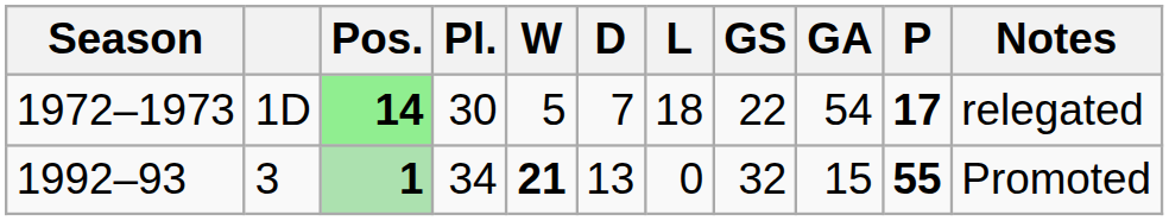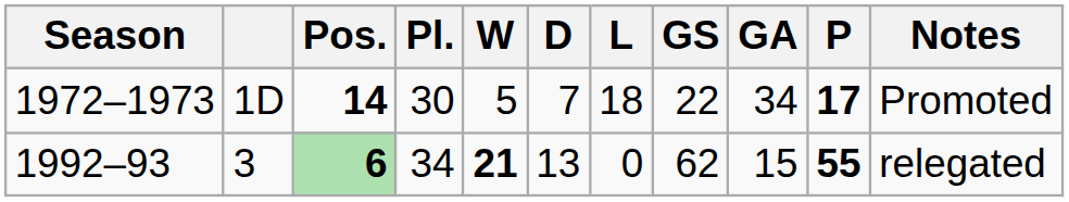 <table class="wikitable">
 <tr>
 <th>Season</th>
 <th></th>
 <th>Pos.</th>
 <th>Pl.</th>
 <th>W</th>
 <th>D</th>
 <th>L</th>
 <th>GS</th>
 <th>GA</th>
 <th>P</th>
 <th>Notes</th>
 </tr>
 <tr>
 <td>1972–1973</td>
 <td>1D</td>
-<td align=right style="background: lightgreen;"><strong>14</strong></td>
+<td align=right><strong>14</strong></td>
 <td align=right>30</td>
 <td align=right>5</td>
 <td align=right>7</td>
 <td align=right>18</td>
 <td align=right>22</td>
-<td align=right>54</td>
+<td align=right>34</td>
 <td align=right><strong>17</strong></td>
-<td>relegated</td>
+<td>Promoted</td>
 </tr>
 <tr>
 <td>1992–93</td>
 <td>3</td>
-<td align=right bgcolor="#ACE1AF"><strong>1</strong></td>
+<td align=right bgcolor="#ACE1AF"><strong>6</strong></td>
 <td align=right>34</td>
 <td align=right><strong>21</strong></td>
 <td align=right>13</td>
 <td align=right>0</td>
-<td align=right>32</td>
+<td align=right>62</td>
 <td align=right>15</td>
 <td align=right><strong>55</strong></td>
-<td>Promoted</td>
+<td>relegated</td>
 </tr>
 </table>
